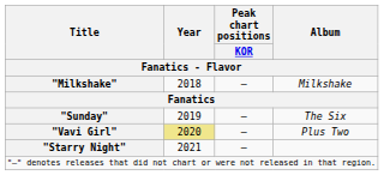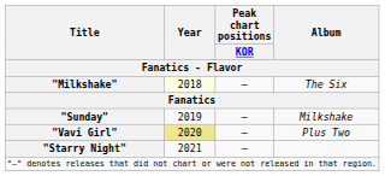 <table class="wikitable plainrowheaders" style="text-align:center;">
 <tr>
 <th scope="col" rowspan="2">Title</th>
 <th scope="col" rowspan="2">Year</th>
 <th scope="col" colspan="1" style="width:5em;">Peak chart positions</th>
 <th scope="col" rowspan="2">Album</th>
 </tr>
 <tr>
 <th><a href='#'>KOR</a><br></th>
 </tr>
 <tr>
 <th colspan="6">Fanatics - Flavor</th>
 </tr>
 <tr>
 <th scope="row">"Milkshake"</th>
-<td>2018</td>
+<td style="background: lightyellow;">2018</td>
 <td>—</td>
-<td><em>Milkshake</em></td>
+<td><em>The Six</em></td>
 </tr>
 <tr>
 <th colspan="6">Fanatics</th>
 </tr>
 <tr>
 <th scope="row">"Sunday"</th>
 <td>2019</td>
 <td>—</td>
-<td><em>The Six</em></td>
+<td><em>Milkshake</em></td>
 </tr>
 <tr>
 <th scope="row">"Vavi Girl"</th>
 <td style="background: khaki;">2020</td>
 <td>—</td>
 <td><em>Plus Two</em></td>
 </tr>
 <tr>
 <th scope="row">"Starry Night"</th>
 <td>2021</td>
 <td>—</td>
 <td></td>
 </tr>
 <tr>
 <td colspan="7" style="font-size:8pt">"—" denotes releases that did not chart or were not released in that region.</td>
 </tr>
 </table>
